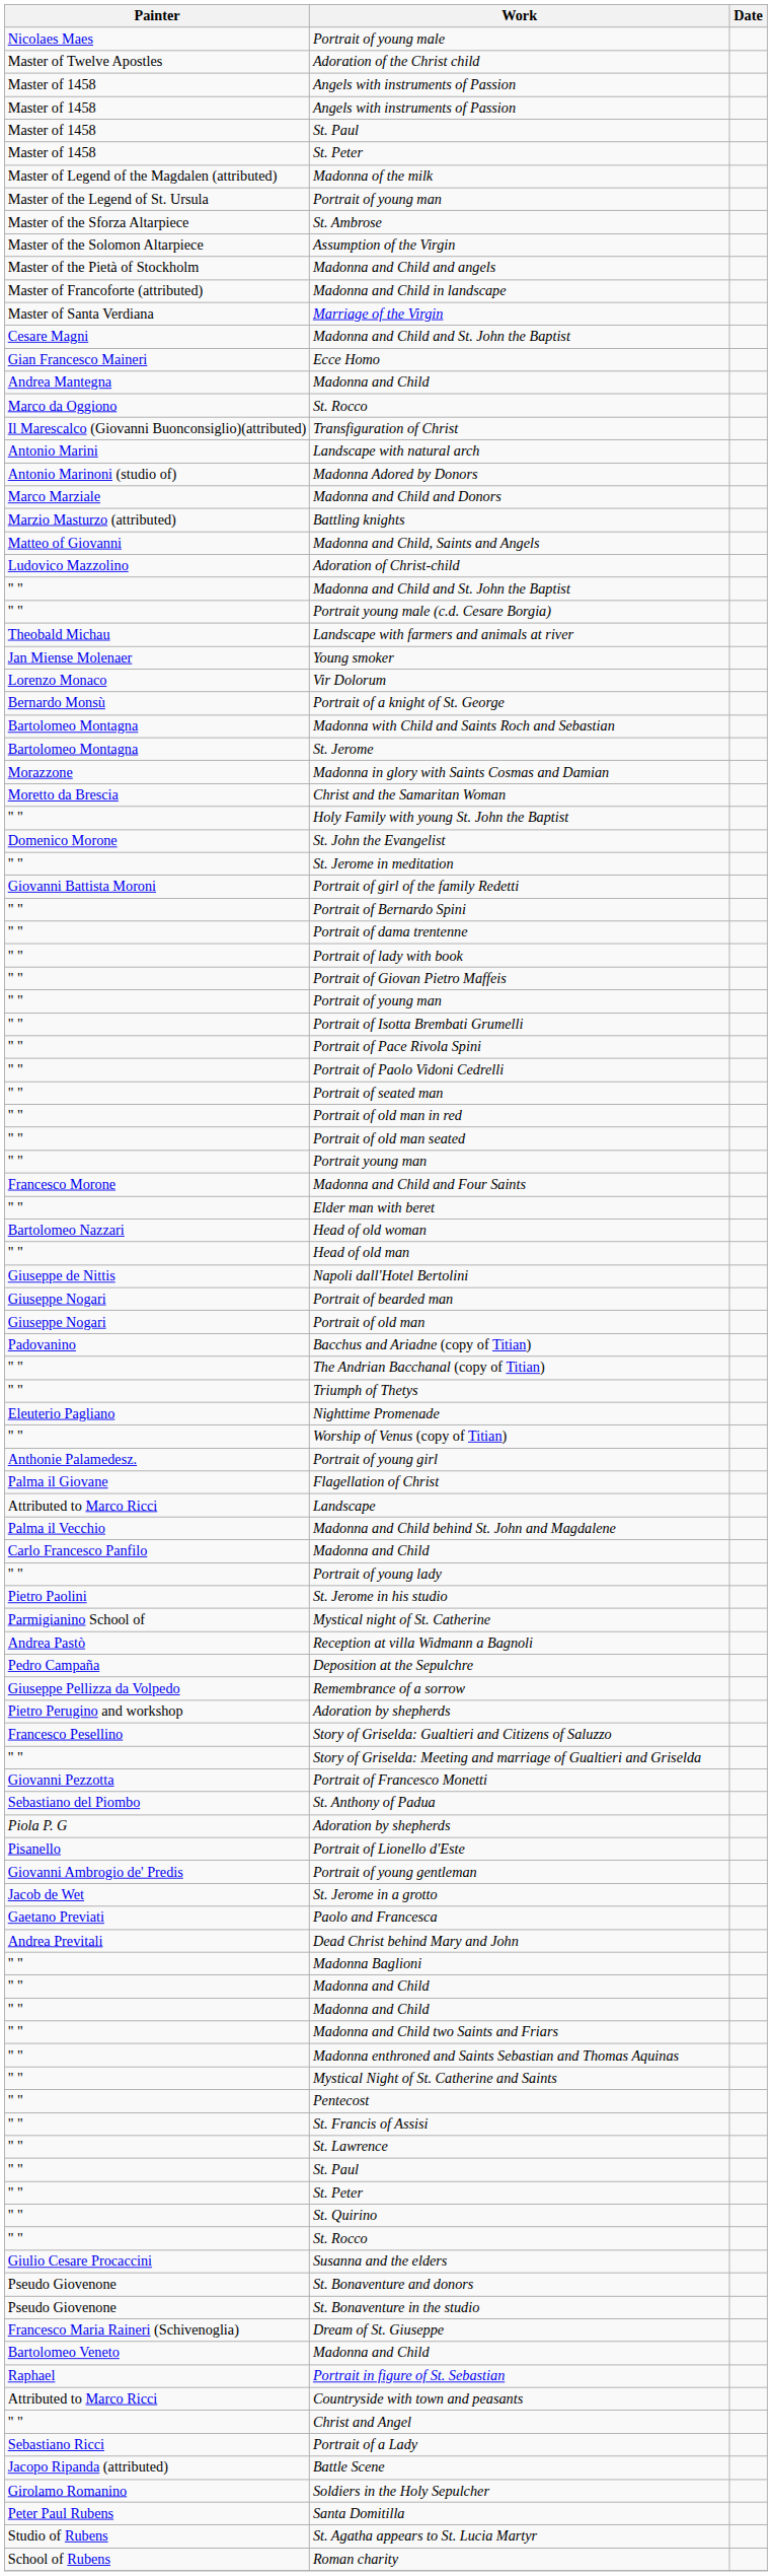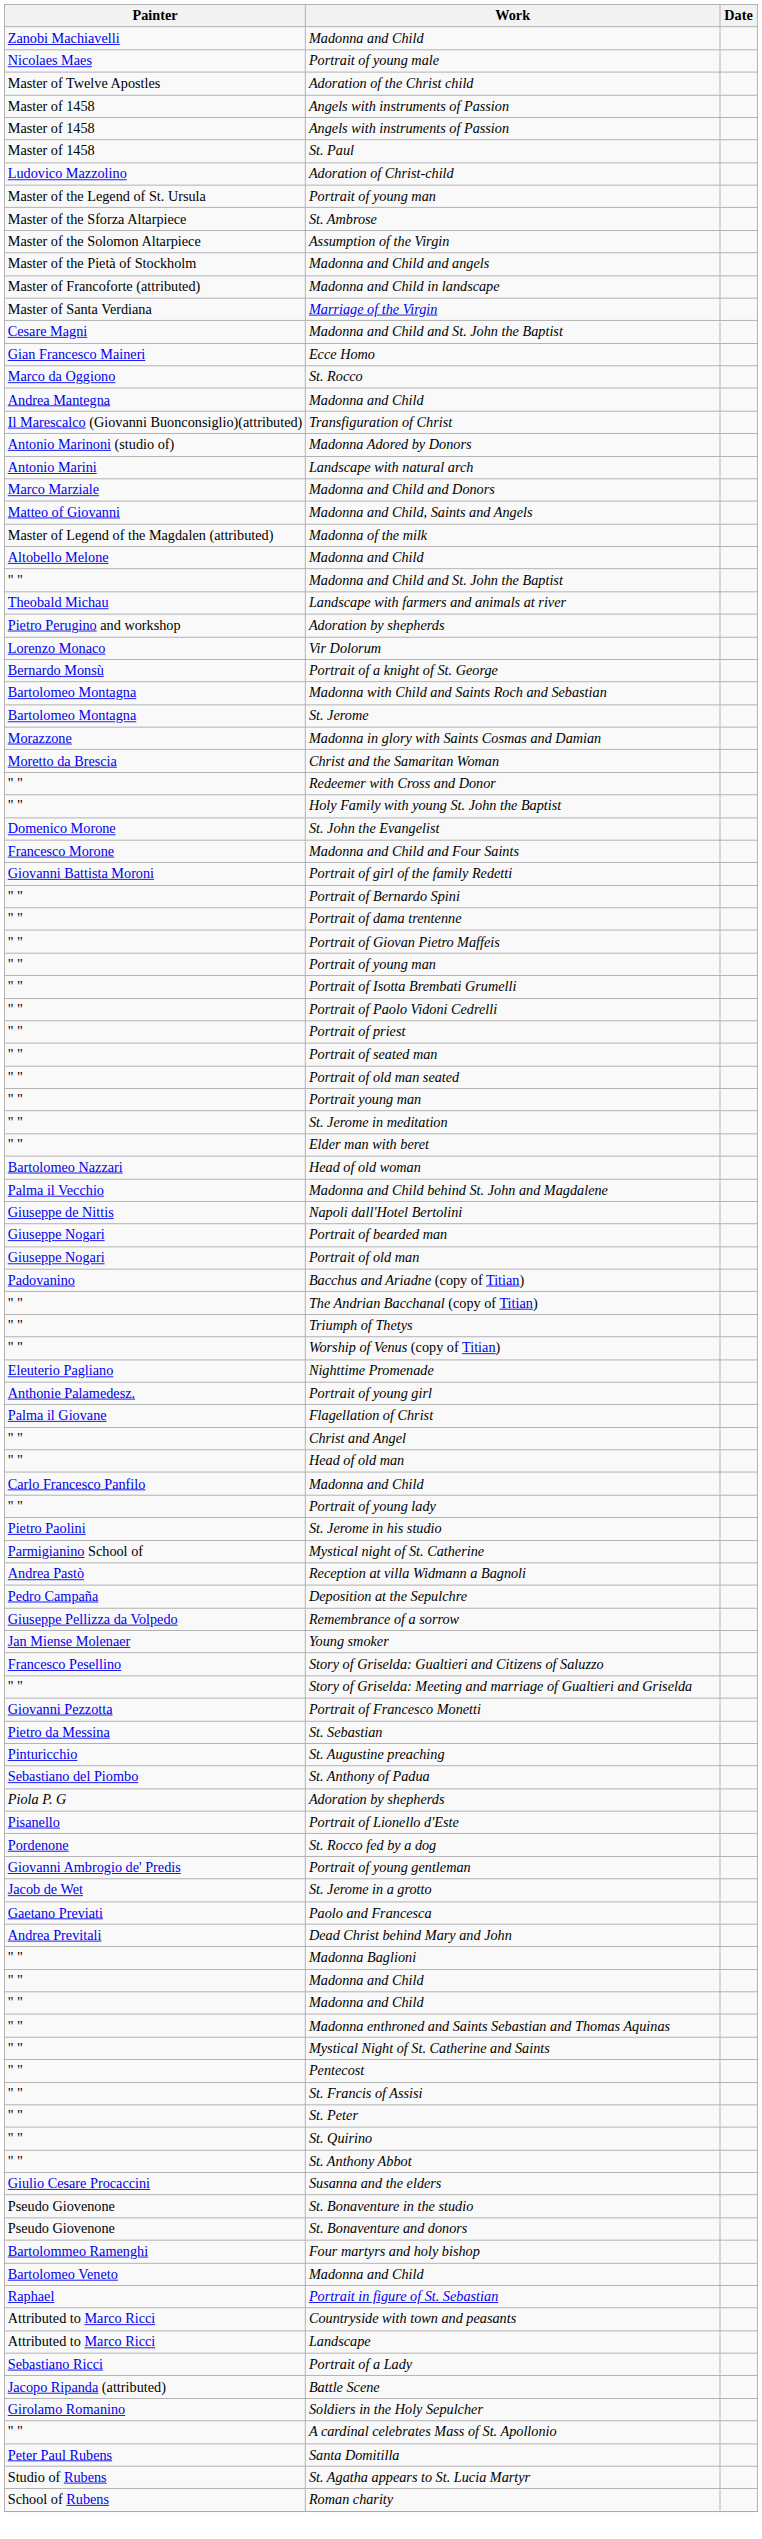 <table class=wikitable>
 <tr>
 <th width="40%">Painter</th>
 <th width="55%">Work</th>
 <th width="5%">Date</th>
+</tr>
+<tr valign="top">
+<td><a href='#'>Zanobi Machiavelli</a></td>
+<td><em>Madonna and Child</em></td>
+<td></td>
 </tr>
 <tr valign="top">
 <td><a href='#'>Nicolaes Maes</a></td>
 <td><em>Portrait of young male</em></td>
 <td></td>
 </tr>
 <tr valign="top">
 <td>Master of Twelve Apostles</td>
 <td><em>Adoration of the Christ child</em></td>
 <td></td>
 </tr>
 <tr valign="top">
 <td>Master of 1458</td>
 <td><em>Angels with instruments of Passion</em></td>
 <td></td>
 </tr>
 <tr valign="top">
 <td>Master of 1458</td>
 <td><em>Angels with instruments of Passion</em></td>
 <td></td>
 </tr>
 <tr valign="top">
 <td>Master of 1458</td>
 <td><em>St. Paul</em></td>
 <td></td>
 </tr>
 <tr valign="top">
-<td>Master of 1458</td>
-<td><em>St. Peter</em></td>
-<td></td>
-</tr>
-<tr valign="top">
-<td>Master of Legend of the Magdalen (attributed)</td>
-<td><em>Madonna of the milk</em></td>
+<td><a href='#'>Ludovico Mazzolino</a></td>
+<td><em>Adoration of Christ-child</em></td>
 <td></td>
 </tr>
 <tr valign="top">
 <td>Master of the Legend of St. Ursula</td>
 <td><em>Portrait of young man</em></td>
 <td></td>
 </tr>
 <tr valign="top">
 <td>Master of the Sforza Altarpiece</td>
 <td><em>St. Ambrose</em></td>
 <td></td>
 </tr>
 <tr valign="top">
 <td>Master of the Solomon Altarpiece</td>
 <td><em>Assumption of the Virgin</em></td>
 <td></td>
 </tr>
 <tr valign="top">
 <td>Master of the Pietà of Stockholm</td>
 <td><em>Madonna and Child and angels</em></td>
 <td></td>
 </tr>
 <tr valign="top">
 <td>Master of Francoforte (attributed)</td>
 <td><em>Madonna and Child in landscape</em></td>
 <td></td>
 </tr>
 <tr valign="top">
 <td>Master of Santa Verdiana</td>
 <td><em><a href='#'>Marriage of the Virgin</a></em></td>
 <td></td>
 </tr>
 <tr valign="top">
 <td><a href='#'>Cesare Magni</a></td>
 <td><em>Madonna and Child and St. John the Baptist</em></td>
 <td></td>
 </tr>
 <tr valign="top">
 <td><a href='#'>Gian Francesco Maineri</a></td>
 <td><em>Ecce Homo</em></td>
 <td></td>
 </tr>
 <tr valign="top">
-<td><a href='#'>Andrea Mantegna</a></td>
-<td><em>Madonna and Child</em></td>
+<td><a href='#'>Marco da Oggiono</a></td>
+<td><em>St. Rocco</em></td>
 <td></td>
 </tr>
 <tr valign="top">
-<td><a href='#'>Marco da Oggiono</a></td>
-<td><em>St. Rocco</em></td>
+<td><a href='#'>Andrea Mantegna</a></td>
+<td><em>Madonna and Child</em></td>
 <td></td>
 </tr>
 <tr valign="top">
 <td><a href='#'>Il Marescalco</a> (Giovanni Buonconsiglio)(attributed)</td>
 <td><em>Transfiguration of Christ</em></td>
 <td></td>
 </tr>
 <tr valign="top">
-<td><a href='#'>Antonio Marini</a></td>
-<td><em>Landscape with natural arch</em></td>
+<td><a href='#'>Antonio Marinoni</a> (studio of)</td>
+<td><em>Madonna Adored by Donors</em></td>
 <td></td>
 </tr>
 <tr valign="top">
-<td><a href='#'>Antonio Marinoni</a> (studio of)</td>
-<td><em>Madonna Adored by Donors</em></td>
+<td><a href='#'>Antonio Marini</a></td>
+<td><em>Landscape with natural arch</em></td>
 <td></td>
 </tr>
 <tr valign="top">
 <td><a href='#'>Marco Marziale</a></td>
 <td><em>Madonna and Child and Donors</em></td>
 <td></td>
 </tr>
 <tr valign="top">
-<td><a href='#'>Marzio Masturzo</a> (attributed)</td>
-<td><em>Battling knights</em></td>
-<td></td>
-</tr>
-<tr valign="top">
 <td><a href='#'>Matteo of Giovanni</a></td>
 <td><em>Madonna and Child, Saints and Angels</em></td>
 <td></td>
 </tr>
 <tr valign="top">
-<td><a href='#'>Ludovico Mazzolino</a></td>
-<td><em>Adoration of Christ-child</em></td>
+<td>Master of Legend of the Magdalen (attributed)</td>
+<td><em>Madonna of the milk</em></td>
+<td></td>
+</tr>
+<tr valign="top">
+<td><a href='#'>Altobello Melone</a></td>
+<td><em>Madonna and Child</em></td>
 <td></td>
 </tr>
 <tr valign="top">
 <td>" "</td>
 <td><em>Madonna and Child and St. John the Baptist</em></td>
 <td></td>
 </tr>
 <tr valign="top">
-<td>" "</td>
-<td><em>Portrait young male (c.d. Cesare Borgia)</em></td>
-<td></td>
-</tr>
-<tr valign="top">
 <td><a href='#'>Theobald Michau</a></td>
 <td><em>Landscape with farmers and animals at river</em></td>
 <td></td>
 </tr>
 <tr valign="top">
-<td><a href='#'>Jan Miense Molenaer</a></td>
-<td><em>Young smoker</em></td>
+<td><a href='#'>Pietro Perugino</a> and workshop</td>
+<td><em>Adoration by shepherds</em></td>
 <td></td>
 </tr>
 <tr valign="top">
 <td><a href='#'>Lorenzo Monaco</a></td>
 <td><em>Vir Dolorum</em></td>
 <td></td>
 </tr>
 <tr valign="top">
 <td><a href='#'>Bernardo Monsù</a></td>
 <td><em>Portrait of a knight of St. George</em></td>
 <td></td>
 </tr>
 <tr valign="top">
 <td><a href='#'>Bartolomeo Montagna</a></td>
 <td><em>Madonna with Child and Saints Roch and Sebastian</em></td>
 <td></td>
 </tr>
 <tr valign="top">
 <td><a href='#'>Bartolomeo Montagna</a></td>
 <td><em>St. Jerome</em></td>
 <td></td>
 </tr>
 <tr valign="top">
 <td><a href='#'>Morazzone</a></td>
 <td><em>Madonna in glory with Saints Cosmas and Damian</em></td>
 <td></td>
 </tr>
 <tr valign="top">
 <td><a href='#'>Moretto da Brescia</a></td>
 <td><em>Christ and the Samaritan Woman</em></td>
 <td></td>
 </tr>
 <tr valign="top">
 <td>" "</td>
+<td><em>Redeemer with Cross and Donor</em></td>
+<td></td>
+</tr>
+<tr valign="top">
+<td>" "</td>
 <td><em>Holy Family with young St. John the Baptist</em></td>
 <td></td>
 </tr>
 <tr valign="top">
 <td><a href='#'>Domenico Morone</a></td>
 <td><em>St. John the Evangelist</em></td>
 <td></td>
 </tr>
 <tr valign="top">
-<td>" "</td>
-<td><em>St. Jerome in meditation</em></td>
+<td><a href='#'>Francesco Morone</a></td>
+<td><em>Madonna and Child and Four Saints</em></td>
 <td></td>
 </tr>
 <tr valign="top">
 <td><a href='#'>Giovanni Battista Moroni</a></td>
 <td><em>Portrait of girl of the family Redetti</em></td>
 <td></td>
 </tr>
 <tr valign="top">
 <td>" "</td>
 <td><em>Portrait of Bernardo Spini</em></td>
 <td></td>
 </tr>
 <tr valign="top">
 <td>" "</td>
 <td><em>Portrait of dama trentenne</em></td>
 <td></td>
 </tr>
 <tr valign="top">
 <td>" "</td>
-<td><em>Portrait of lady with book</em></td>
-<td></td>
-</tr>
-<tr valign="top">
-<td>" "</td>
 <td><em>Portrait of Giovan Pietro Maffeis</em></td>
 <td></td>
 </tr>
 <tr valign="top">
 <td>" "</td>
 <td><em>Portrait of young man</em></td>
 <td></td>
 </tr>
 <tr valign="top">
 <td>" "</td>
 <td><em>Portrait of Isotta Brembati Grumelli</em></td>
 <td></td>
 </tr>
 <tr valign="top">
 <td>" "</td>
-<td><em>Portrait of Pace Rivola Spini</em></td>
-<td></td>
-</tr>
-<tr valign="top">
-<td>" "</td>
 <td><em>Portrait of Paolo Vidoni Cedrelli</em></td>
 <td></td>
 </tr>
 <tr valign="top">
 <td>" "</td>
-<td><em>Portrait of seated man</em></td>
+<td><em>Portrait of priest</em></td>
 <td></td>
 </tr>
 <tr valign="top">
 <td>" "</td>
-<td><em>Portrait of old man in red</em></td>
+<td><em>Portrait of seated man</em></td>
 <td></td>
 </tr>
 <tr valign="top">
 <td>" "</td>
 <td><em>Portrait of old man seated</em></td>
 <td></td>
 </tr>
 <tr valign="top">
 <td>" "</td>
 <td><em>Portrait young man</em></td>
 <td></td>
 </tr>
 <tr valign="top">
-<td><a href='#'>Francesco Morone</a></td>
-<td><em>Madonna and Child and Four Saints</em></td>
+<td>" "</td>
+<td><em>St. Jerome in meditation</em></td>
 <td></td>
 </tr>
 <tr valign="top">
 <td>" "</td>
 <td><em>Elder man with beret</em></td>
 <td></td>
 </tr>
 <tr valign="top">
 <td><a href='#'>Bartolomeo Nazzari</a></td>
 <td><em>Head of old woman</em></td>
 <td></td>
 </tr>
 <tr valign="top">
-<td>" "</td>
-<td><em>Head of old man</em></td>
+<td><a href='#'>Palma il Vecchio</a></td>
+<td><em>Madonna and Child behind St. John and Magdalene</em></td>
 <td></td>
 </tr>
 <tr valign="top">
 <td><a href='#'>Giuseppe de Nittis</a></td>
 <td><em>Napoli dall'Hotel Bertolini</em></td>
 <td></td>
 </tr>
 <tr valign="top">
 <td><a href='#'>Giuseppe Nogari</a></td>
 <td><em>Portrait of bearded man</em></td>
 <td></td>
 </tr>
 <tr valign="top">
 <td><a href='#'>Giuseppe Nogari</a></td>
 <td><em>Portrait of old man</em></td>
 <td></td>
 </tr>
 <tr valign="top">
 <td><a href='#'>Padovanino</a></td>
 <td><em>Bacchus and Ariadne</em> (copy of <a href='#'>Titian</a>)</td>
 <td></td>
 </tr>
 <tr valign="top">
 <td>" "</td>
 <td><em>The Andrian Bacchanal</em> (copy of <a href='#'>Titian</a>)</td>
 <td></td>
 </tr>
 <tr valign="top">
 <td>" "</td>
 <td><em>Triumph of Thetys</em></td>
 <td></td>
 </tr>
 <tr valign="top">
-<td><a href='#'>Eleuterio Pagliano</a></td>
-<td><em>Nighttime Promenade</em></td>
+<td>" "</td>
+<td><em>Worship of Venus</em> (copy of <a href='#'>Titian</a>)</td>
 <td></td>
 </tr>
 <tr valign="top">
-<td>" "</td>
-<td><em>Worship of Venus</em> (copy of <a href='#'>Titian</a>)</td>
+<td><a href='#'>Eleuterio Pagliano</a></td>
+<td><em>Nighttime Promenade</em></td>
 <td></td>
 </tr>
 <tr valign="top">
 <td><a href='#'>Anthonie Palamedesz.</a></td>
 <td><em>Portrait of young girl</em></td>
 <td></td>
 </tr>
 <tr valign="top">
 <td><a href='#'>Palma il Giovane</a></td>
 <td><em>Flagellation of Christ</em></td>
 <td></td>
 </tr>
 <tr valign="top">
-<td>Attributed to <a href='#'>Marco Ricci</a></td>
-<td><em>Landscape </em></td>
+<td>" "</td>
+<td><em>Christ and Angel</em></td>
 <td></td>
 </tr>
 <tr valign="top">
-<td><a href='#'>Palma il Vecchio</a></td>
-<td><em>Madonna and Child behind St. John and Magdalene</em></td>
+<td>" "</td>
+<td><em>Head of old man</em></td>
 <td></td>
 </tr>
 <tr valign="top">
 <td><a href='#'>Carlo Francesco Panfilo</a></td>
 <td><em>Madonna and Child</em></td>
 <td></td>
 </tr>
 <tr valign="top">
 <td>" "</td>
 <td><em>Portrait of young lady</em></td>
 <td></td>
 </tr>
 <tr valign="top">
 <td><a href='#'>Pietro Paolini</a></td>
 <td><em>St. Jerome in his studio</em></td>
 <td></td>
 </tr>
 <tr valign="top">
 <td><a href='#'>Parmigianino</a> School of</td>
 <td><em>Mystical night of St. Catherine</em></td>
 <td></td>
 </tr>
 <tr valign="top">
 <td><a href='#'>Andrea Pastò</a></td>
 <td><em>Reception at villa Widmann a Bagnoli</em></td>
 <td></td>
 </tr>
 <tr valign="top">
 <td><a href='#'>Pedro Campaña</a></td>
 <td><em>Deposition at the Sepulchre</em></td>
 <td></td>
 </tr>
 <tr valign="top">
 <td><a href='#'>Giuseppe Pellizza da Volpedo</a></td>
 <td><em>Remembrance of a sorrow</em></td>
 <td></td>
 </tr>
 <tr valign="top">
-<td><a href='#'>Pietro Perugino</a> and workshop</td>
-<td><em>Adoration by shepherds</em></td>
+<td><a href='#'>Jan Miense Molenaer</a></td>
+<td><em>Young smoker</em></td>
 <td></td>
 </tr>
 <tr valign="top">
 <td><a href='#'>Francesco Pesellino</a></td>
 <td><em>Story of Griselda: Gualtieri and Citizens of Saluzzo</em></td>
 <td></td>
 </tr>
 <tr valign="top">
 <td>" "</td>
 <td><em>Story of Griselda: Meeting and marriage of Gualtieri and Griselda</em></td>
 <td></td>
 </tr>
 <tr valign="top">
 <td><a href='#'>Giovanni Pezzotta</a></td>
 <td><em>Portrait of Francesco Monetti</em></td>
 <td></td>
 </tr>
 <tr valign="top">
+<td><a href='#'>Pietro da Messina</a></td>
+<td><em>St. Sebastian</em></td>
+<td></td>
+</tr>
+<tr valign="top">
+<td><a href='#'>Pinturicchio</a></td>
+<td><em>St. Augustine preaching</em></td>
+<td></td>
+</tr>
+<tr valign="top">
 <td><a href='#'>Sebastiano del Piombo</a></td>
 <td><em>St. Anthony of Padua</em></td>
 <td></td>
 </tr>
 <tr valign="top">
 <td><em>Piola P. G</em></td>
 <td><em>Adoration by shepherds</em></td>
 <td></td>
 </tr>
 <tr valign="top">
 <td><a href='#'>Pisanello</a></td>
 <td><em>Portrait of Lionello d'Este</em></td>
+<td></td>
+</tr>
+<tr valign="top">
+<td><a href='#'>Pordenone</a></td>
+<td><em>St. Rocco fed by a dog</em></td>
 <td></td>
 </tr>
 <tr valign="top">
 <td><a href='#'>Giovanni Ambrogio de' Predis</a></td>
 <td><em>Portrait of young gentleman</em></td>
 <td></td>
 </tr>
 <tr valign="top">
 <td><a href='#'>Jacob de Wet</a></td>
 <td><em>St. Jerome in a grotto</em></td>
 <td></td>
 </tr>
 <tr valign="top">
 <td><a href='#'>Gaetano Previati</a></td>
 <td><em>Paolo and Francesca</em></td>
 <td></td>
 </tr>
 <tr valign="top">
 <td><a href='#'>Andrea Previtali</a></td>
 <td><em>Dead Christ behind Mary and John</em></td>
 <td></td>
 </tr>
 <tr valign="top">
 <td>" "</td>
 <td><em>Madonna Baglioni</em></td>
 <td></td>
 </tr>
 <tr valign="top">
 <td>" "</td>
 <td><em>Madonna and Child</em></td>
 <td></td>
 </tr>
 <tr valign="top">
 <td>" "</td>
 <td><em>Madonna and Child</em></td>
 <td></td>
 </tr>
 <tr valign="top">
 <td>" "</td>
-<td><em>Madonna and Child two Saints and Friars</em></td>
-<td></td>
-</tr>
-<tr valign="top">
-<td>" "</td>
 <td><em>Madonna enthroned and Saints Sebastian and Thomas Aquinas</em></td>
 <td></td>
 </tr>
 <tr valign="top">
 <td>" "</td>
 <td><em>Mystical Night of St. Catherine and Saints</em></td>
 <td></td>
 </tr>
 <tr valign="top">
 <td>" "</td>
 <td><em>Pentecost</em></td>
 <td></td>
 </tr>
 <tr valign="top">
 <td>" "</td>
 <td><em>St. Francis of Assisi</em></td>
 <td></td>
 </tr>
 <tr valign="top">
 <td>" "</td>
-<td><em>St. Lawrence</em></td>
-<td></td>
-</tr>
-<tr valign="top">
-<td>" "</td>
-<td><em>St. Paul</em></td>
-<td></td>
-</tr>
-<tr valign="top">
-<td>" "</td>
 <td><em>St. Peter</em></td>
 <td></td>
 </tr>
 <tr valign="top">
 <td>" "</td>
 <td><em>St. Quirino</em></td>
 <td></td>
 </tr>
 <tr valign="top">
 <td>" "</td>
-<td><em>St. Rocco</em></td>
+<td><em>St. Anthony Abbot</em></td>
 <td></td>
 </tr>
 <tr valign="top">
 <td><a href='#'>Giulio Cesare Procaccini</a></td>
 <td><em>Susanna and the elders</em></td>
 <td></td>
 </tr>
 <tr valign="top">
 <td>Pseudo Giovenone</td>
+<td><em>St. Bonaventure in the studio</em></td>
+<td></td>
+</tr>
+<tr valign="top">
+<td>Pseudo Giovenone</td>
 <td><em>St. Bonaventure and donors</em></td>
 <td></td>
 </tr>
 <tr valign="top">
-<td>Pseudo Giovenone</td>
-<td><em>St. Bonaventure in the studio</em></td>
-<td></td>
-</tr>
-<tr valign="top">
-<td><a href='#'>Francesco Maria Raineri</a> (Schivenoglia)</td>
-<td><em>Dream of St. Giuseppe</em></td>
+<td><a href='#'>Bartolommeo Ramenghi</a></td>
+<td><em>Four martyrs and holy bishop</em></td>
 <td></td>
 </tr>
 <tr valign="top">
 <td><a href='#'>Bartolomeo Veneto</a></td>
 <td><em>Madonna and Child</em></td>
 <td></td>
 </tr>
 <tr valign="top">
 <td><a href='#'>Raphael</a></td>
 <td><em><a href='#'>Portrait in figure of St. Sebastian</a></em></td>
 <td></td>
 </tr>
 <tr valign="top">
 <td>Attributed to <a href='#'>Marco Ricci</a></td>
 <td><em>Countryside with town and peasants</em></td>
 <td></td>
 </tr>
 <tr valign="top">
-<td>" "</td>
-<td><em>Christ and Angel</em></td>
+<td>Attributed to <a href='#'>Marco Ricci</a></td>
+<td><em>Landscape </em></td>
 <td></td>
 </tr>
 <tr valign="top">
 <td><a href='#'>Sebastiano Ricci</a></td>
 <td><em>Portrait of a Lady</em></td>
 <td></td>
 </tr>
 <tr valign="top">
 <td><a href='#'>Jacopo Ripanda</a> (attributed)</td>
 <td><em>Battle Scene</em></td>
 <td></td>
 </tr>
 <tr valign="top">
 <td><a href='#'>Girolamo Romanino</a></td>
 <td><em>Soldiers in the Holy Sepulcher</em></td>
+<td></td>
+</tr>
+<tr valign="top">
+<td>" "</td>
+<td><em>A cardinal celebrates Mass of St. Apollonio</em></td>
 <td></td>
 </tr>
 <tr valign="top">
 <td><a href='#'>Peter Paul Rubens</a></td>
 <td><em>Santa Domitilla</em></td>
 <td></td>
 </tr>
 <tr valign="top">
 <td>Studio of <a href='#'>Rubens</a></td>
 <td><em>St. Agatha appears to St. Lucia Martyr</em></td>
 <td></td>
 </tr>
 <tr valign="top">
 <td>School of <a href='#'>Rubens</a></td>
 <td><em>Roman charity</em></td>
 <td></td>
 </tr>
 <tr valign="top">
 </tr>
 </table>
